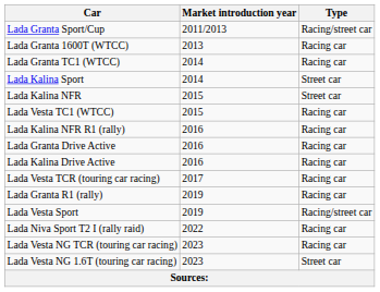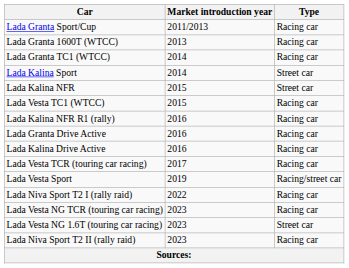 <table class="wikitable">
 <tr>
 <th>Car</th>
 <th>Market introduction year</th>
 <th>Type</th>
 </tr>
 <tr>
 <td><a href='#'>Lada Granta</a> Sport/Cup</td>
 <td>2011/2013</td>
-<td>Racing/street car</td>
+<td>Racing car</td>
 </tr>
 <tr>
 <td>Lada Granta 1600T (WTCC)</td>
 <td>2013</td>
 <td>Racing car</td>
 </tr>
 <tr>
 <td>Lada Granta TC1 (WTCC)</td>
 <td>2014</td>
 <td>Racing car</td>
 </tr>
 <tr>
 <td><a href='#'>Lada Kalina</a> Sport</td>
 <td>2014</td>
 <td>Street car</td>
 </tr>
 <tr>
 <td>Lada Kalina NFR</td>
 <td>2015</td>
 <td>Street car</td>
 </tr>
 <tr>
 <td>Lada Vesta TC1 (WTCC)</td>
 <td>2015</td>
 <td>Racing car</td>
 </tr>
 <tr>
 <td>Lada Kalina NFR R1 (rally)</td>
 <td>2016</td>
 <td>Racing car</td>
 </tr>
 <tr>
 <td>Lada Granta Drive Active</td>
 <td>2016</td>
 <td>Racing car</td>
 </tr>
 <tr>
 <td>Lada Kalina Drive Active</td>
 <td>2016</td>
 <td>Racing car</td>
 </tr>
 <tr>
 <td>Lada Vesta TCR (touring car racing)</td>
 <td>2017</td>
 <td>Racing car</td>
 </tr>
 <tr>
-<td>Lada Granta R1 (rally)</td>
-<td>2019</td>
-<td>Racing car</td>
-</tr>
-<tr>
 <td>Lada Vesta Sport</td>
 <td>2019</td>
 <td>Racing/street car</td>
 </tr>
 <tr>
 <td>Lada Niva Sport T2 I (rally raid)</td>
 <td>2022</td>
 <td>Racing car</td>
 </tr>
 <tr>
 <td>Lada Vesta NG TCR (touring car racing)</td>
 <td>2023</td>
 <td>Racing car</td>
 </tr>
 <tr>
 <td>Lada Vesta NG 1.6T (touring car racing)</td>
 <td>2023</td>
 <td>Street car</td>
 </tr>
 <tr>
+<td>Lada Niva Sport T2 II (rally raid)</td>
+<td>2023</td>
+<td>Racing car</td>
+</tr>
+<tr>
 <th colspan="3">Sources:</th>
 </tr>
 </table>
